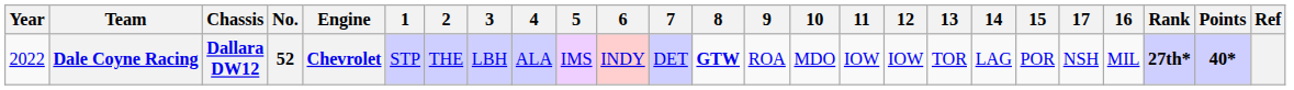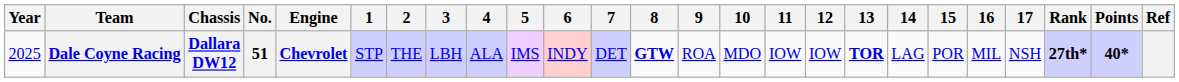 <table class="wikitable" style="text-align:center; font-size:85%;">
 <tr>
 <th>Year</th>
 <th>Team</th>
 <th>Chassis</th>
 <th>No.</th>
 <th>Engine</th>
 <th>1</th>
 <th>2</th>
 <th>3</th>
 <th>4</th>
 <th>5</th>
 <th>6</th>
 <th>7</th>
 <th>8</th>
 <th>9</th>
 <th>10</th>
 <th>11</th>
 <th>12</th>
 <th>13</th>
 <th>14</th>
 <th>15</th>
+<th>16</th>
 <th>17</th>
-<th>16</th>
 <th>Rank</th>
 <th>Points</th>
 <th>Ref</th>
 </tr>
 <tr>
-<td><a href='#'>2022</a></td>
+<td><a href='#'>2025</a></td>
 <th nowrap=""><a href='#'>Dale Coyne Racing</a></th>
 <th><a href='#'>Dallara DW12</a></th>
-<th>52</th>
+<th>51</th>
 <th><a href='#'>Chevrolet</a></th>
 <td style="background:#CFCFFF;"><a href='#'>STP</a><br></td>
 <td style="background:#CFCFFF;"><a href='#'>THE</a><br></td>
 <td style="background:#CFCFFF;"><a href='#'>LBH</a><br></td>
 <td style="background:#CFCFFF;"><a href='#'>ALA</a><br></td>
 <td style="background:#EFCFFF;"><a href='#'>IMS</a><br></td>
 <td style="background:#FFCFCF;"><a href='#'>INDY</a><br></td>
 <td style="background:#CFCFFF;"><a href='#'>DET</a><br></td>
 <td><strong><a href='#'>GTW</a></strong></td>
 <td><a href='#'>ROA</a></td>
 <td><a href='#'>MDO</a></td>
 <td><a href='#'>IOW</a></td>
 <td><a href='#'>IOW</a></td>
-<td><a href='#'>TOR</a></td>
+<td><strong><a href='#'>TOR</a></strong></td>
 <td><a href='#'>LAG</a></td>
 <td><a href='#'>POR</a></td>
+<td><a href='#'>MIL</a></td>
 <td><a href='#'>NSH</a></td>
-<td><a href='#'>MIL</a></td>
 <th style="background:#CFCFFF;">27th*</th>
 <th style="background:#CFCFFF;">40*</th>
 <th></th>
 </tr>
 </table>
